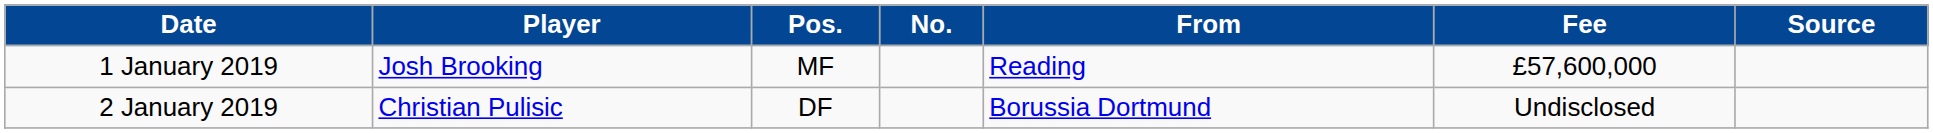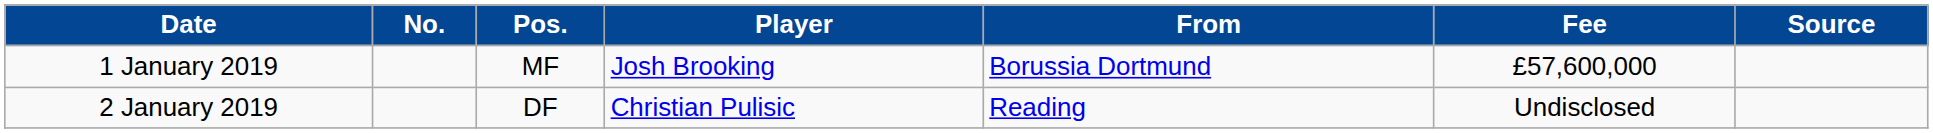 <table class="wikitable sortable" style="text-align:center;width:75%;">
 <tr>
 <th style=background-color:#034694;color:#FFFFFF>Date</th>
+<th style=background-color:#034694;color:#FFFFFF>No.</th>
+<th style=background-color:#034694;color:#FFFFFF>Pos.</th>
 <th style=background-color:#034694;color:#FFFFFF>Player</th>
-<th style=background-color:#034694;color:#FFFFFF>Pos.</th>
-<th style=background-color:#034694;color:#FFFFFF>No.</th>
 <th style=background-color:#034694;color:#FFFFFF>From</th>
 <th style=background-color:#034694;color:#FFFFFF data-sort-type="currency">Fee</th>
 <th style=background-color:#034694;color:#FFFFFF>Source</th>
 </tr>
 <tr>
 <td>1 January 2019</td>
+<td></td>
+<td>MF</td>
 <td align=left> <a href='#'>Josh Brooking</a></td>
-<td>MF</td>
-<td></td>
-<td align=left> <a href='#'>Reading</a></td>
+<td align=left> <a href='#'>Borussia Dortmund</a></td>
 <td>£57,600,000</td>
 <td></td>
 </tr>
 <tr>
 <td>2 January 2019</td>
+<td></td>
+<td>DF</td>
 <td align=left> <a href='#'>Christian Pulisic</a></td>
-<td>DF</td>
-<td></td>
-<td align=left> <a href='#'>Borussia Dortmund</a></td>
+<td align=left> <a href='#'>Reading</a></td>
 <td>Undisclosed</td>
 <td></td>
 </tr>
 </table>
